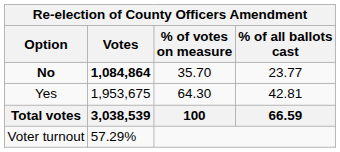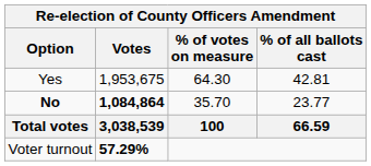 <table class="wikitable">
 <tr>
 <th colspan=4 text align=center>Re-election of County Officers Amendment</th>
 </tr>
 <tr>
 <th>Option</th>
 <th>Votes</th>
 <th>% of votes<br>on measure</th>
 <th>% of all ballots<br>cast</th>
 </tr>
 <tr>
+<td text align=center>Yes</td>
+<td text align=center>1,953,675</td>
+<td text align=center>64.30</td>
+<td text align=center>42.81</td>
+</tr>
+<tr>
 <td text align=center><strong>No</strong></td>
 <td text align=center><strong>1,084,864</strong></td>
 <td text align=center>35.70</td>
 <td text align=center>23.77</td>
-</tr>
-<tr>
-<td text align=center>Yes</td>
-<td text align=center>1,953,675</td>
-<td text align=center>64.30</td>
-<td text align=center>42.81</td>
 </tr>
 <tr>
 <th text align=center>Total votes</th>
 <th text align=center><strong>3,038,539</strong></th>
 <th text align=center><strong>100</strong></th>
 <th text align=center><strong>66.59</strong></th>
 </tr>
 <tr>
 <td>Voter turnout</td>
-<td>57.29%</td>
+<td><strong>57.29%</strong></td>
 </tr>
 </table>
